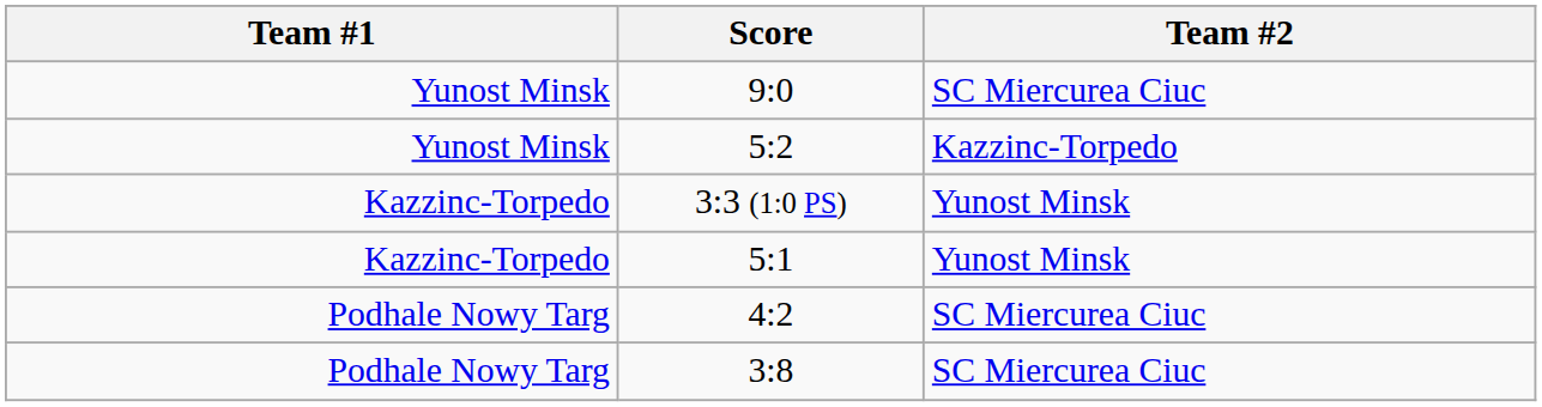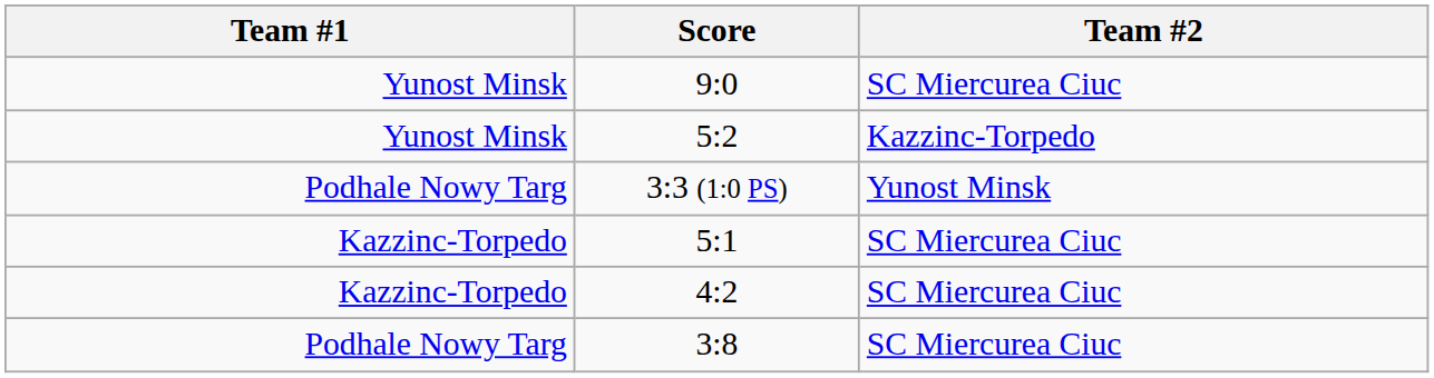 <table class="wikitable" style="text-align: center;">
 <tr>
 <th width=22%>Team #1</th>
 <th width=11%>Score</th>
 <th width=22%>Team #2</th>
 </tr>
 <tr>
 <td style="text-align: right;"><a href='#'>Yunost Minsk</a> </td>
 <td>9:0</td>
 <td style="text-align: left;"> <a href='#'>SC Miercurea Ciuc</a></td>
 </tr>
 <tr>
 <td style="text-align: right;"><a href='#'>Yunost Minsk</a> </td>
 <td>5:2</td>
 <td style="text-align: left;"> <a href='#'>Kazzinc-Torpedo</a></td>
 </tr>
 <tr>
-<td style="text-align: right;"><a href='#'>Kazzinc-Torpedo</a> </td>
+<td style="text-align: right;"><a href='#'>Podhale Nowy Targ</a> </td>
 <td>3:3 <small>(1:0 <a href='#'>PS</a>)</small></td>
 <td style="text-align: left;"> <a href='#'>Yunost Minsk</a></td>
 </tr>
 <tr>
 <td style="text-align: right;"><a href='#'>Kazzinc-Torpedo</a> </td>
 <td>5:1</td>
-<td style="text-align: left;"> <a href='#'>Yunost Minsk</a></td>
+<td style="text-align: left;"> <a href='#'>SC Miercurea Ciuc</a></td>
 </tr>
 <tr>
-<td style="text-align: right;"><a href='#'>Podhale Nowy Targ</a> </td>
+<td style="text-align: right;"><a href='#'>Kazzinc-Torpedo</a> </td>
 <td>4:2</td>
 <td style="text-align: left;"> <a href='#'>SC Miercurea Ciuc</a></td>
 </tr>
 <tr>
 <td style="text-align: right;"><a href='#'>Podhale Nowy Targ</a> </td>
 <td>3:8</td>
 <td style="text-align: left;"> <a href='#'>SC Miercurea Ciuc</a></td>
 </tr>
 </table>
